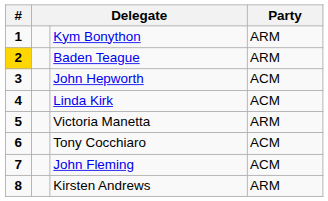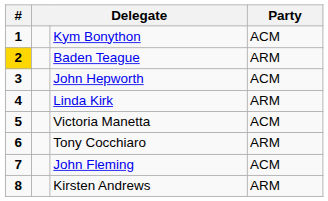 <table class="wikitable" style="float:right;clear:right;width:30%">
 <tr>
 <th>#</th>
 <th colspan="2">Delegate</th>
 <th>Party</th>
 </tr>
 <tr>
 <td align=center><strong>1</strong></td>
 <td> </td>
 <td><a href='#'>Kym Bonython</a></td>
-<td>ARM</td>
+<td>ACM</td>
 </tr>
 <tr>
 <td align=center style="background: gold;"><strong>2</strong></td>
 <td> </td>
 <td><a href='#'>Baden Teague</a></td>
 <td>ARM</td>
 </tr>
 <tr>
 <td align=center><strong>3</strong></td>
 <td> </td>
 <td><a href='#'>John Hepworth</a></td>
 <td>ACM</td>
 </tr>
 <tr>
 <td align=center><strong>4</strong></td>
 <td> </td>
 <td><a href='#'>Linda Kirk</a></td>
-<td>ACM</td>
+<td>ARM</td>
 </tr>
 <tr>
 <td align=center><strong>5</strong></td>
 <td> </td>
 <td>Victoria Manetta</td>
-<td>ARM</td>
+<td>ACM</td>
 </tr>
 <tr>
 <td align=center><strong>6</strong></td>
 <td> </td>
 <td>Tony Cocchiaro</td>
-<td>ACM</td>
+<td>ARM</td>
 </tr>
 <tr>
 <td align=center><strong>7</strong></td>
 <td> </td>
 <td><a href='#'>John Fleming</a></td>
 <td>ACM</td>
 </tr>
 <tr>
 <td align=center><strong>8</strong></td>
 <td> </td>
 <td>Kirsten Andrews</td>
 <td>ARM</td>
 </tr>
 </table>
